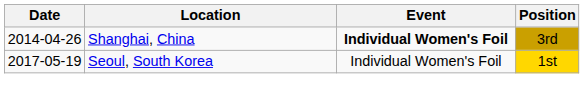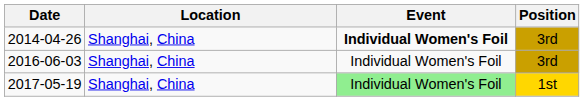 <table class="wikitable" style="text-align:center;">
 <tr>
 <th>Date</th>
 <th style="width:17em">Location</th>
 <th style="width:12em">Event</th>
 <th>Position</th>
 </tr>
 <tr>
 <td>2014-04-26</td>
 <td rowspan="1" align="left"> <a href='#'>Shanghai</a>, <a href='#'>China</a></td>
 <td><strong>Individual Women's Foil</strong></td>
 <td bgcolor="caramel">3rd</td>
 </tr>
 <tr>
+<td>2016-06-03</td>
+<td rowspan="1" align="left"> <a href='#'>Shanghai</a>, <a href='#'>China</a></td>
+<td>Individual Women's Foil</td>
+<td bgcolor="caramel">3rd</td>
+</tr>
+<tr>
 <td>2017-05-19</td>
-<td rowspan="1" align="left"> <a href='#'>Seoul</a>, <a href='#'>South Korea</a></td>
-<td>Individual Women's Foil</td>
+<td rowspan="1" align="left"> <a href='#'>Shanghai</a>, <a href='#'>China</a></td>
+<td style="background: lightgreen;">Individual Women's Foil</td>
 <td bgcolor="gold">1st</td>
 </tr>
 </table>
